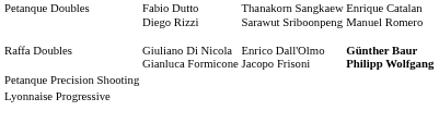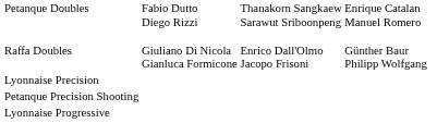 <table>
 <tr>
 <td>Petanque Doubles<br></td>
 <td><br> Fabio Dutto <br> Diego Rizzi</td>
 <td><br> Thanakorn Sangkaew <br> Sarawut Sriboonpeng</td>
 <td><br> Enrique Catalan <br> Manuel Romero</td>
 </tr>
 <tr>
 <td>Raffa Doubles<br></td>
 <td><br> Giuliano Di Nicola <br> Gianluca Formicone</td>
 <td><br> Enrico Dall'Olmo <br> Jacopo Frisoni</td>
-<td><strong><br> Günther Baur <br> Philipp Wolfgang</strong></td>
+<td><br> Günther Baur <br> Philipp Wolfgang</td>
+</tr>
+<tr>
+<td>Lyonnaise Precision<br></td>
+<td></td>
+<td></td>
+<td></td>
 </tr>
 <tr>
 <td>Petanque Precision Shooting<br></td>
 <td></td>
 <td></td>
 <td></td>
 </tr>
 <tr>
 <td>Lyonnaise Progressive<br></td>
 <td></td>
 <td></td>
 <td></td>
 </tr>
 </table>
